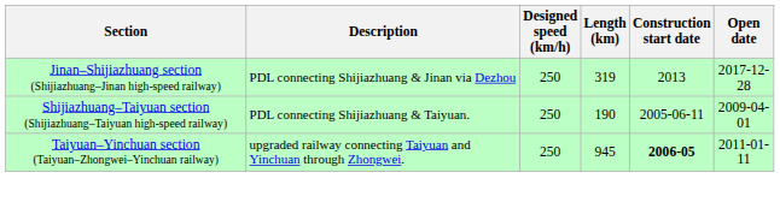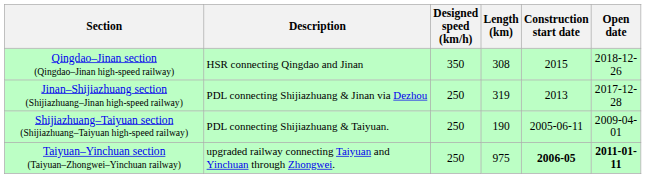 <table class="wikitable sortable" width=70% style="font-size:100%;text-align: center;">
 <tr>
 <th width="270"><strong>Section</strong></th>
 <th><strong>Description</strong></th>
 <th><strong>Designed<br>speed<br>(km/h)</strong><br></th>
 <th><strong>Length<br>(km)</strong><br></th>
 <th><strong>Construction<br>start date</strong><br></th>
 <th><strong>Open date</strong><br></th>
+</tr>
+<tr style="background:#bcffc5;">
+<td><a href='#'>Qingdao–Jinan section</a><br><small>(Qingdao–Jinan high-speed railway)</small></td>
+<td style="font-size:95%; text-align:left">HSR connecting Qingdao and Jinan</td>
+<td>350</td>
+<td>308</td>
+<td>2015</td>
+<td>2018-12-26</td>
 </tr>
 <tr style="background:#bcffc5;">
 <td><a href='#'>Jinan–Shijiazhuang section</a><br><small>(Shijiazhuang–Jinan high-speed railway)</small></td>
 <td style="font-size:95%; text-align:left">PDL connecting Shijiazhuang & Jinan via <a href='#'>Dezhou</a></td>
 <td>250</td>
 <td>319</td>
 <td>2013</td>
 <td>2017-12-28</td>
 </tr>
 <tr style="background:#bcffc5;">
 <td><a href='#'>Shijiazhuang–Taiyuan section</a><br><small>(Shijiazhuang–Taiyuan high-speed railway)</small></td>
 <td style="font-size:95%; text-align:left">PDL connecting Shijiazhuang & Taiyuan.</td>
 <td>250</td>
 <td>190</td>
 <td>2005-06-11</td>
 <td>2009-04-01</td>
 </tr>
 <tr style="background:#bcffc5;">
 <td><a href='#'>Taiyuan–Yinchuan section</a><br><small>(Taiyuan–Zhongwei–Yinchuan railway)</small></td>
 <td style="font-size:95%; text-align:left">upgraded railway connecting <a href='#'>Taiyuan</a> and <a href='#'>Yinchuan</a> through <a href='#'>Zhongwei</a>.</td>
 <td>250</td>
-<td>945</td>
+<td>975</td>
 <td><strong>2006-05</strong></td>
-<td>2011-01-11</td>
+<td><strong>2011-01-11</strong></td>
 </tr>
 </table>
